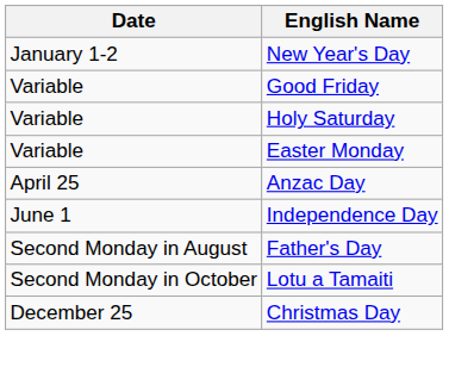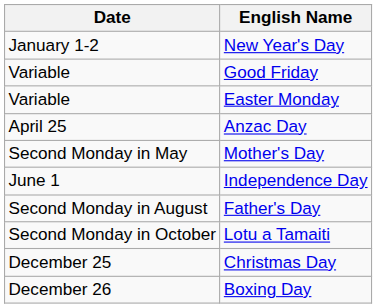 <table class="wikitable">
 <tr>
 <th>Date</th>
 <th>English Name</th>
 </tr>
 <tr>
 <td>January 1-2</td>
 <td><a href='#'>New Year's Day</a></td>
 </tr>
 <tr>
 <td>Variable</td>
 <td><a href='#'>Good Friday</a></td>
 </tr>
 <tr>
 <td>Variable</td>
-<td><a href='#'>Holy Saturday</a></td>
-</tr>
-<tr>
-<td>Variable</td>
 <td><a href='#'>Easter Monday</a></td>
 </tr>
 <tr>
 <td>April 25</td>
 <td><a href='#'>Anzac Day</a></td>
+</tr>
+<tr>
+<td>Second Monday in May</td>
+<td><a href='#'>Mother's Day</a></td>
 </tr>
 <tr>
 <td>June 1</td>
 <td><a href='#'>Independence Day</a></td>
 </tr>
 <tr>
 <td>Second Monday in August</td>
 <td><a href='#'>Father's Day</a></td>
 </tr>
 <tr>
 <td>Second Monday in October</td>
 <td><a href='#'>Lotu a Tamaiti</a></td>
 </tr>
 <tr>
 <td>December 25</td>
 <td><a href='#'>Christmas Day</a></td>
 </tr>
+<tr>
+<td>December 26</td>
+<td><a href='#'>Boxing Day</a></td>
+</tr>
 </table>
